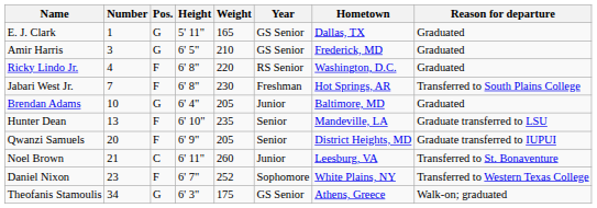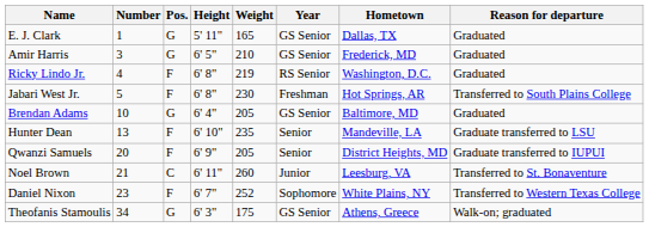 <table class="wikitable sortable" border="1">
 <tr>
 <th>Name</th>
 <th>Number</th>
 <th>Pos.</th>
 <th>Height</th>
 <th>Weight</th>
 <th>Year</th>
 <th>Hometown</th>
 <th class="unsortable">Reason for departure</th>
 </tr>
 <tr>
 <td>E. J. Clark</td>
 <td>1</td>
 <td>G</td>
 <td>5' 11"</td>
 <td>165</td>
 <td>GS Senior</td>
 <td><a href='#'>Dallas, TX</a></td>
 <td>Graduated</td>
 </tr>
 <tr>
 <td>Amir Harris</td>
 <td>3</td>
 <td>G</td>
 <td>6' 5"</td>
 <td>210</td>
 <td>GS Senior</td>
 <td><a href='#'>Frederick, MD</a></td>
 <td>Graduated</td>
 </tr>
 <tr>
 <td><a href='#'>Ricky Lindo Jr.</a></td>
 <td>4</td>
 <td>F</td>
 <td>6' 8"</td>
-<td>220</td>
+<td>219</td>
 <td>RS Senior</td>
 <td><a href='#'>Washington, D.C.</a></td>
 <td>Graduated</td>
 </tr>
 <tr>
 <td>Jabari West Jr.</td>
-<td>7</td>
+<td>5</td>
 <td>F</td>
 <td>6' 8"</td>
 <td>230</td>
 <td>Freshman</td>
 <td><a href='#'>Hot Springs, AR</a></td>
 <td>Transferred to <a href='#'>South Plains College</a></td>
 </tr>
 <tr>
 <td><a href='#'>Brendan Adams</a></td>
 <td>10</td>
 <td>G</td>
 <td>6' 4"</td>
 <td>205</td>
-<td>Junior</td>
+<td>GS Senior</td>
 <td><a href='#'>Baltimore, MD</a></td>
 <td>Graduated</td>
 </tr>
 <tr>
 <td>Hunter Dean</td>
 <td>13</td>
 <td>F</td>
 <td>6' 10"</td>
 <td>235</td>
 <td>Senior</td>
 <td><a href='#'>Mandeville, LA</a></td>
 <td>Graduate transferred to <a href='#'>LSU</a></td>
 </tr>
 <tr>
 <td>Qwanzi Samuels</td>
 <td>20</td>
 <td>F</td>
 <td>6' 9"</td>
 <td>205</td>
 <td>Senior</td>
 <td><a href='#'>District Heights, MD</a></td>
 <td>Graduate transferred to <a href='#'>IUPUI</a></td>
 </tr>
 <tr>
 <td>Noel Brown</td>
 <td>21</td>
 <td>C</td>
 <td>6' 11"</td>
 <td>260</td>
 <td>Junior</td>
 <td><a href='#'>Leesburg, VA</a></td>
 <td>Transferred to <a href='#'>St. Bonaventure</a></td>
 </tr>
 <tr>
 <td>Daniel Nixon</td>
 <td>23</td>
 <td>F</td>
 <td>6' 7"</td>
 <td>252</td>
 <td>Sophomore</td>
 <td><a href='#'>White Plains, NY</a></td>
 <td>Transferred to <a href='#'>Western Texas College</a></td>
 </tr>
 <tr>
 <td>Theofanis Stamoulis</td>
 <td>34</td>
 <td>G</td>
 <td>6' 3"</td>
 <td>175</td>
 <td>GS Senior</td>
 <td><a href='#'>Athens, Greece</a></td>
 <td>Walk-on; graduated</td>
 </tr>
 </table>
